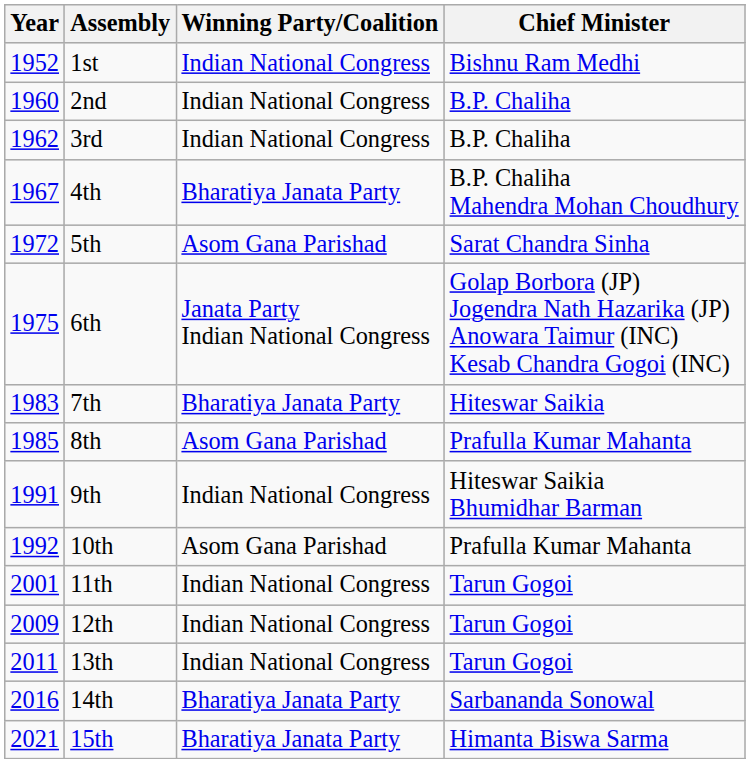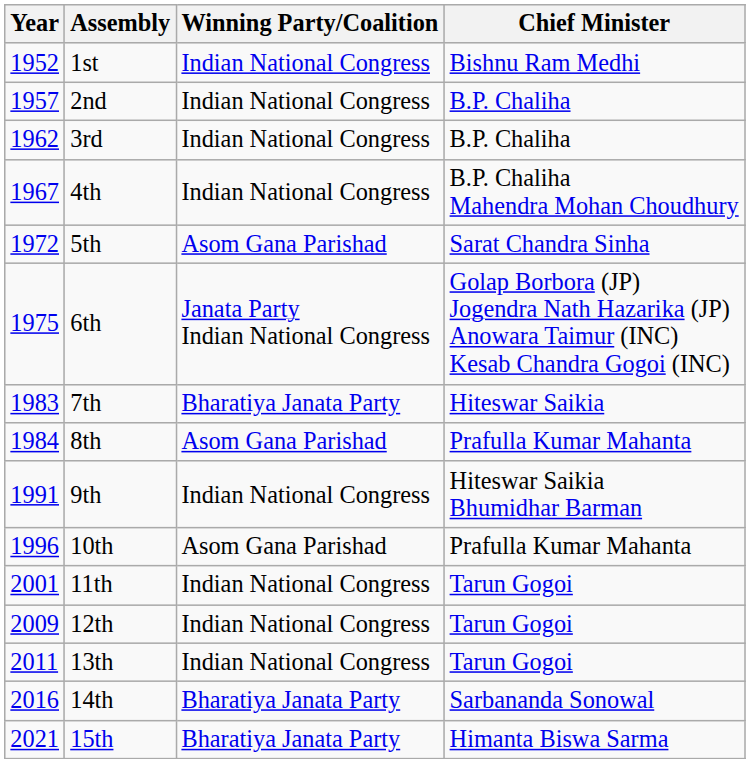 <table class="wikitable">
 <tr>
 <th>Year</th>
 <th>Assembly</th>
 <th>Winning Party/Coalition</th>
 <th>Chief Minister</th>
 </tr>
 <tr>
 <td><a href='#'>1952</a></td>
 <td>1st</td>
 <td><a href='#'>Indian National Congress</a></td>
 <td><a href='#'>Bishnu Ram Medhi</a></td>
 </tr>
 <tr>
-<td><a href='#'>1960</a></td>
+<td><a href='#'>1957</a></td>
 <td>2nd</td>
 <td>Indian National Congress</td>
 <td><a href='#'>B.P. Chaliha</a></td>
 </tr>
 <tr>
 <td><a href='#'>1962</a></td>
 <td>3rd</td>
 <td>Indian National Congress</td>
 <td>B.P. Chaliha</td>
 </tr>
 <tr>
 <td><a href='#'>1967</a></td>
 <td>4th</td>
-<td><a href='#'>Bharatiya Janata Party</a></td>
+<td>Indian National Congress</td>
 <td>B.P. Chaliha <br> <a href='#'>Mahendra Mohan Choudhury</a></td>
 </tr>
 <tr>
 <td><a href='#'>1972</a></td>
 <td>5th</td>
 <td><a href='#'>Asom Gana Parishad</a></td>
 <td><a href='#'>Sarat Chandra Sinha</a></td>
 </tr>
 <tr>
 <td><a href='#'>1975</a></td>
 <td>6th</td>
 <td><a href='#'>Janata Party</a> <br> Indian National Congress</td>
 <td><a href='#'>Golap Borbora</a> (JP) <br> <a href='#'>Jogendra Nath Hazarika</a> (JP) <br> <a href='#'>Anowara Taimur</a> (INC) <br> <a href='#'>Kesab Chandra Gogoi</a> (INC)</td>
 </tr>
 <tr>
 <td><a href='#'>1983</a></td>
 <td>7th</td>
 <td><a href='#'>Bharatiya Janata Party</a></td>
 <td><a href='#'>Hiteswar Saikia</a></td>
 </tr>
 <tr>
-<td><a href='#'>1985</a></td>
+<td><a href='#'>1984</a></td>
 <td>8th</td>
 <td><a href='#'>Asom Gana Parishad</a></td>
 <td><a href='#'>Prafulla Kumar Mahanta</a></td>
 </tr>
 <tr>
 <td><a href='#'>1991</a></td>
 <td>9th</td>
 <td>Indian National Congress</td>
 <td>Hiteswar Saikia <br> <a href='#'>Bhumidhar Barman</a></td>
 </tr>
 <tr>
-<td><a href='#'>1992</a></td>
+<td><a href='#'>1996</a></td>
 <td>10th</td>
 <td>Asom Gana Parishad</td>
 <td>Prafulla Kumar Mahanta</td>
 </tr>
 <tr>
 <td><a href='#'>2001</a></td>
 <td>11th</td>
 <td>Indian National Congress</td>
 <td><a href='#'>Tarun Gogoi</a></td>
 </tr>
 <tr>
 <td><a href='#'>2009</a></td>
 <td>12th</td>
 <td>Indian National Congress</td>
 <td><a href='#'>Tarun Gogoi</a></td>
 </tr>
 <tr>
 <td><a href='#'>2011</a></td>
 <td>13th</td>
 <td>Indian National Congress</td>
 <td><a href='#'>Tarun Gogoi</a></td>
 </tr>
 <tr>
 <td><a href='#'>2016</a></td>
 <td>14th</td>
 <td><a href='#'>Bharatiya Janata Party</a></td>
 <td><a href='#'>Sarbananda Sonowal</a></td>
 </tr>
 <tr>
 <td><a href='#'>2021</a></td>
 <td><a href='#'>15th</a></td>
 <td><a href='#'>Bharatiya Janata Party</a></td>
 <td><a href='#'>Himanta Biswa Sarma</a></td>
 </tr>
 <tr>
 </tr>
 </table>
